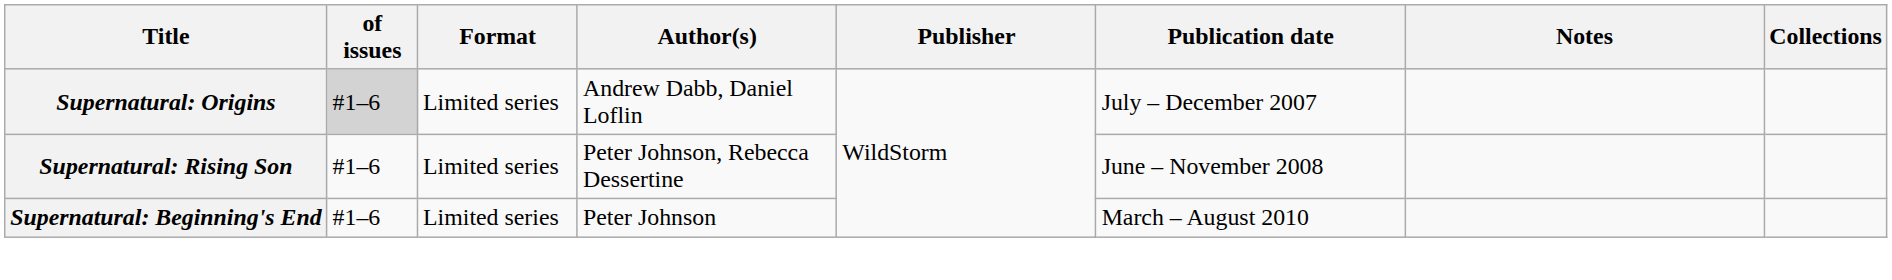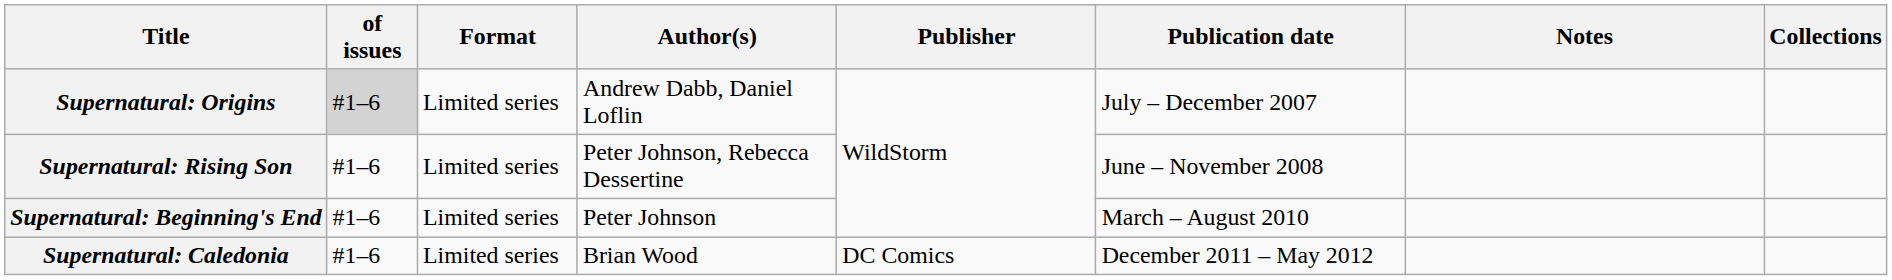 <table class="wikitable">
 <tr>
 <th>Title</th>
 <th style="width:40pt"> of issues</th>
 <th style="width:75pt">Format</th>
 <th style="width:125pt">Author(s)</th>
 <th style="width:125pt">Publisher</th>
 <th style="width:150pt">Publication date</th>
 <th style="width:175pt">Notes</th>
 <th>Collections</th>
 </tr>
 <tr>
 <th><em>Supernatural: Origins</em></th>
 <td style="background: lightgrey;">#1–6</td>
 <td>Limited series</td>
 <td>Andrew Dabb, Daniel Loflin</td>
 <td rowspan="3">WildStorm</td>
 <td>July – December 2007</td>
 <td></td>
 <td></td>
 </tr>
 <tr>
 <th><em>Supernatural: Rising Son</em></th>
 <td>#1–6</td>
 <td>Limited series</td>
 <td>Peter Johnson, Rebecca Dessertine</td>
 <td>June – November 2008</td>
 <td></td>
 <td></td>
 </tr>
 <tr>
 <th><em>Supernatural: Beginning's End</em></th>
 <td>#1–6</td>
 <td>Limited series</td>
 <td>Peter Johnson</td>
 <td>March – August 2010</td>
 <td></td>
 <td></td>
 </tr>
+<tr>
+<th><em>Supernatural: Caledonia</em></th>
+<td>#1–6</td>
+<td>Limited series</td>
+<td>Brian Wood</td>
+<td>DC Comics</td>
+<td>December 2011 – May 2012</td>
+<td></td>
+<td></td>
+</tr>
 </table>
